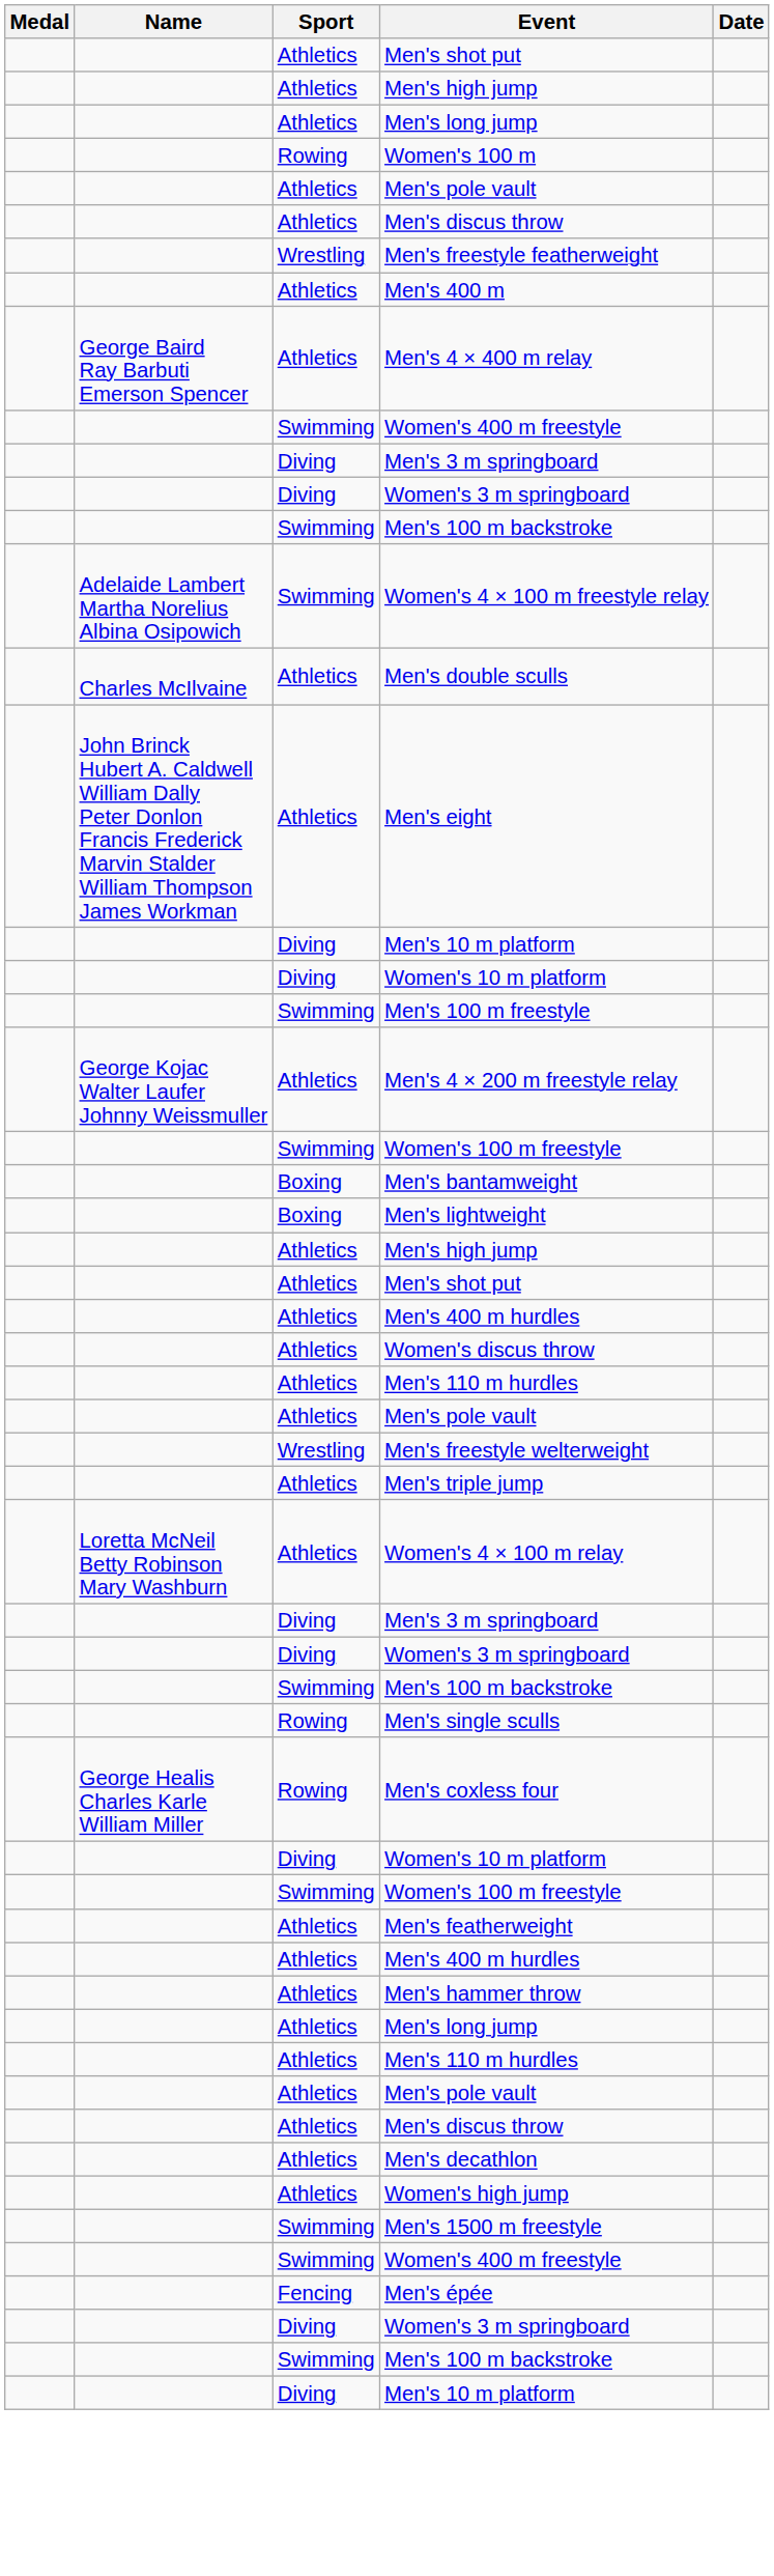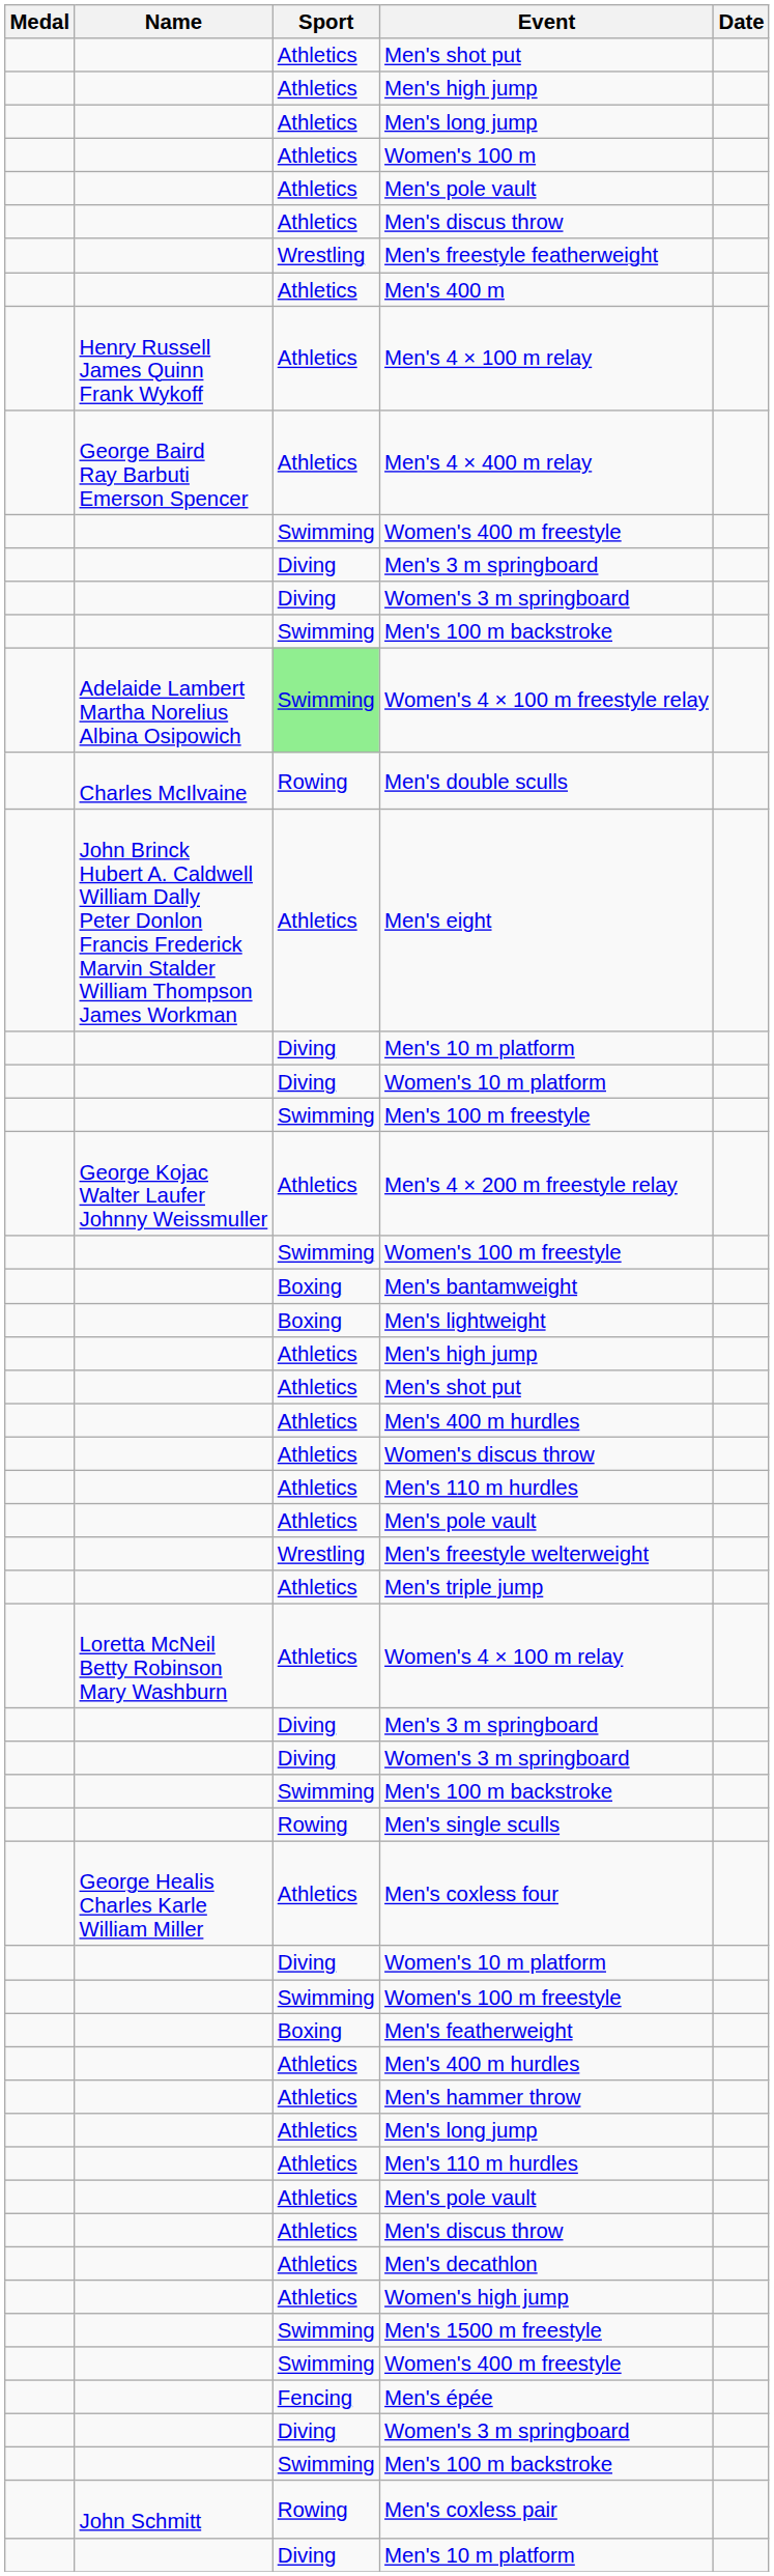 <table class="wikitable sortable" style="font-size:95%">
 <tr>
 <th>Medal</th>
 <th>Name</th>
 <th>Sport</th>
 <th>Event</th>
 <th>Date</th>
 </tr>
 <tr>
 <td></td>
 <td></td>
 <td><a href='#'>Athletics</a></td>
 <td><a href='#'>Men's shot put</a></td>
 <td></td>
 </tr>
 <tr>
 <td></td>
 <td></td>
 <td><a href='#'>Athletics</a></td>
 <td><a href='#'>Men's high jump</a></td>
 <td></td>
 </tr>
 <tr>
 <td></td>
 <td></td>
 <td><a href='#'>Athletics</a></td>
 <td><a href='#'>Men's long jump</a></td>
 <td></td>
 </tr>
 <tr>
 <td></td>
 <td></td>
-<td><a href='#'>Rowing</a></td>
+<td><a href='#'>Athletics</a></td>
 <td><a href='#'>Women's 100 m</a></td>
 <td></td>
 </tr>
 <tr>
 <td></td>
 <td></td>
 <td><a href='#'>Athletics</a></td>
 <td><a href='#'>Men's pole vault</a></td>
 <td></td>
 </tr>
 <tr>
 <td></td>
 <td></td>
 <td><a href='#'>Athletics</a></td>
 <td><a href='#'>Men's discus throw</a></td>
 <td></td>
 </tr>
 <tr>
 <td></td>
 <td></td>
 <td><a href='#'>Wrestling</a></td>
 <td><a href='#'>Men's freestyle featherweight</a></td>
 <td></td>
 </tr>
 <tr>
 <td></td>
 <td></td>
 <td><a href='#'>Athletics</a></td>
 <td><a href='#'>Men's 400 m</a></td>
+<td></td>
+</tr>
+<tr>
+<td></td>
+<td><br><a href='#'>Henry Russell</a><br><a href='#'>James Quinn</a><br><a href='#'>Frank Wykoff</a></td>
+<td><a href='#'>Athletics</a></td>
+<td><a href='#'>Men's 4 × 100 m relay</a></td>
 <td></td>
 </tr>
 <tr>
 <td></td>
 <td><br><a href='#'>George Baird</a><br><a href='#'>Ray Barbuti</a><br><a href='#'>Emerson Spencer</a></td>
 <td><a href='#'>Athletics</a></td>
 <td><a href='#'>Men's 4 × 400 m relay</a></td>
 <td></td>
 </tr>
 <tr>
 <td></td>
 <td></td>
 <td><a href='#'>Swimming</a></td>
 <td><a href='#'>Women's 400 m freestyle</a></td>
 <td></td>
 </tr>
 <tr>
 <td></td>
 <td></td>
 <td><a href='#'>Diving</a></td>
 <td><a href='#'>Men's 3 m springboard</a></td>
 <td></td>
 </tr>
 <tr>
 <td></td>
 <td></td>
 <td><a href='#'>Diving</a></td>
 <td><a href='#'>Women's 3 m springboard</a></td>
 <td></td>
 </tr>
 <tr>
 <td></td>
 <td></td>
 <td><a href='#'>Swimming</a></td>
 <td><a href='#'>Men's 100 m backstroke</a></td>
 <td></td>
 </tr>
 <tr>
 <td></td>
 <td><br><a href='#'>Adelaide Lambert</a><br><a href='#'>Martha Norelius</a><br><a href='#'>Albina Osipowich</a></td>
-<td><a href='#'>Swimming</a></td>
+<td style="background: lightgreen;"><a href='#'>Swimming</a></td>
 <td><a href='#'>Women's 4 × 100 m freestyle relay</a></td>
 <td></td>
 </tr>
 <tr>
 <td></td>
 <td><br><a href='#'>Charles McIlvaine</a></td>
-<td><a href='#'>Athletics</a></td>
+<td><a href='#'>Rowing</a></td>
 <td><a href='#'>Men's double sculls</a></td>
 <td></td>
 </tr>
 <tr>
 <td></td>
 <td><br><a href='#'>John Brinck</a><br><a href='#'>Hubert A. Caldwell</a><br><a href='#'>William Dally</a><br><a href='#'>Peter Donlon</a><br><a href='#'>Francis Frederick</a><br><a href='#'>Marvin Stalder</a><br><a href='#'>William Thompson</a><br><a href='#'>James Workman</a></td>
 <td><a href='#'>Athletics</a></td>
 <td><a href='#'>Men's eight</a></td>
 <td></td>
 </tr>
 <tr>
 <td></td>
 <td></td>
 <td><a href='#'>Diving</a></td>
 <td><a href='#'>Men's 10 m platform</a></td>
 <td></td>
 </tr>
 <tr>
 <td></td>
 <td></td>
 <td><a href='#'>Diving</a></td>
 <td><a href='#'>Women's 10 m platform</a></td>
 <td></td>
 </tr>
 <tr>
 <td></td>
 <td></td>
 <td><a href='#'>Swimming</a></td>
 <td><a href='#'>Men's 100 m freestyle</a></td>
 <td></td>
 </tr>
 <tr>
 <td></td>
 <td><br><a href='#'>George Kojac</a><br><a href='#'>Walter Laufer</a><br><a href='#'>Johnny Weissmuller</a></td>
 <td><a href='#'>Athletics</a></td>
 <td><a href='#'>Men's 4 × 200 m freestyle relay</a></td>
 <td></td>
 </tr>
 <tr>
 <td></td>
 <td></td>
 <td><a href='#'>Swimming</a></td>
 <td><a href='#'>Women's 100 m freestyle</a></td>
 <td></td>
 </tr>
 <tr>
 <td></td>
 <td></td>
 <td><a href='#'>Boxing</a></td>
 <td><a href='#'>Men's bantamweight</a></td>
 <td></td>
 </tr>
 <tr>
 <td></td>
 <td></td>
 <td><a href='#'>Boxing</a></td>
 <td><a href='#'>Men's lightweight</a></td>
 <td></td>
 </tr>
 <tr>
 <td></td>
 <td></td>
 <td><a href='#'>Athletics</a></td>
 <td><a href='#'>Men's high jump</a></td>
 <td></td>
 </tr>
 <tr>
 <td></td>
 <td></td>
 <td><a href='#'>Athletics</a></td>
 <td><a href='#'>Men's shot put</a></td>
 <td></td>
 </tr>
 <tr>
 <td></td>
 <td></td>
 <td><a href='#'>Athletics</a></td>
 <td><a href='#'>Men's 400 m hurdles</a></td>
 <td></td>
 </tr>
 <tr>
 <td></td>
 <td></td>
 <td><a href='#'>Athletics</a></td>
 <td><a href='#'>Women's discus throw</a></td>
 <td></td>
 </tr>
 <tr>
 <td></td>
 <td></td>
 <td><a href='#'>Athletics</a></td>
 <td><a href='#'>Men's 110 m hurdles</a></td>
 <td></td>
 </tr>
 <tr>
 <td></td>
 <td></td>
 <td><a href='#'>Athletics</a></td>
 <td><a href='#'>Men's pole vault</a></td>
 <td></td>
 </tr>
 <tr>
 <td></td>
 <td></td>
 <td><a href='#'>Wrestling</a></td>
 <td><a href='#'>Men's freestyle welterweight</a></td>
 <td></td>
 </tr>
 <tr>
 <td></td>
 <td></td>
 <td><a href='#'>Athletics</a></td>
 <td><a href='#'>Men's triple jump</a></td>
 <td></td>
 </tr>
 <tr>
 <td></td>
 <td><br><a href='#'>Loretta McNeil</a><br><a href='#'>Betty Robinson</a><br><a href='#'>Mary Washburn</a></td>
 <td><a href='#'>Athletics</a></td>
 <td><a href='#'>Women's 4 × 100 m relay</a></td>
 <td></td>
 </tr>
 <tr>
 <td></td>
 <td></td>
 <td><a href='#'>Diving</a></td>
 <td><a href='#'>Men's 3 m springboard</a></td>
 <td></td>
 </tr>
 <tr>
 <td></td>
 <td></td>
 <td><a href='#'>Diving</a></td>
 <td><a href='#'>Women's 3 m springboard</a></td>
 <td></td>
 </tr>
 <tr>
 <td></td>
 <td></td>
 <td><a href='#'>Swimming</a></td>
 <td><a href='#'>Men's 100 m backstroke</a></td>
 <td></td>
 </tr>
 <tr>
 <td></td>
 <td></td>
 <td><a href='#'>Rowing</a></td>
 <td><a href='#'>Men's single sculls</a></td>
 <td></td>
 </tr>
 <tr>
 <td></td>
 <td><br><a href='#'>George Healis</a><br><a href='#'>Charles Karle</a><br><a href='#'>William Miller</a></td>
-<td><a href='#'>Rowing</a></td>
+<td><a href='#'>Athletics</a></td>
 <td><a href='#'>Men's coxless four</a></td>
 <td></td>
 </tr>
 <tr>
 <td></td>
 <td></td>
 <td><a href='#'>Diving</a></td>
 <td><a href='#'>Women's 10 m platform</a></td>
 <td></td>
 </tr>
 <tr>
 <td></td>
 <td></td>
 <td><a href='#'>Swimming</a></td>
 <td><a href='#'>Women's 100 m freestyle</a></td>
 <td></td>
 </tr>
 <tr>
 <td></td>
 <td></td>
-<td><a href='#'>Athletics</a></td>
+<td><a href='#'>Boxing</a></td>
 <td><a href='#'>Men's featherweight</a></td>
 <td></td>
 </tr>
 <tr>
 <td></td>
 <td></td>
 <td><a href='#'>Athletics</a></td>
 <td><a href='#'>Men's 400 m hurdles</a></td>
 <td></td>
 </tr>
 <tr>
 <td></td>
 <td></td>
 <td><a href='#'>Athletics</a></td>
 <td><a href='#'>Men's hammer throw</a></td>
 <td></td>
 </tr>
 <tr>
 <td></td>
 <td></td>
 <td><a href='#'>Athletics</a></td>
 <td><a href='#'>Men's long jump</a></td>
 <td></td>
 </tr>
 <tr>
 <td></td>
 <td></td>
 <td><a href='#'>Athletics</a></td>
 <td><a href='#'>Men's 110 m hurdles</a></td>
 <td></td>
 </tr>
 <tr>
 <td></td>
 <td></td>
 <td><a href='#'>Athletics</a></td>
 <td><a href='#'>Men's pole vault</a></td>
 <td></td>
 </tr>
 <tr>
 <td></td>
 <td></td>
 <td><a href='#'>Athletics</a></td>
 <td><a href='#'>Men's discus throw</a></td>
 <td></td>
 </tr>
 <tr>
 <td></td>
 <td></td>
 <td><a href='#'>Athletics</a></td>
 <td><a href='#'>Men's decathlon</a></td>
 <td></td>
 </tr>
 <tr>
 <td></td>
 <td></td>
 <td><a href='#'>Athletics</a></td>
 <td><a href='#'>Women's high jump</a></td>
 <td></td>
 </tr>
 <tr>
 <td></td>
 <td></td>
 <td><a href='#'>Swimming</a></td>
 <td><a href='#'>Men's 1500 m freestyle</a></td>
 <td></td>
 </tr>
 <tr>
 <td></td>
 <td></td>
 <td><a href='#'>Swimming</a></td>
 <td><a href='#'>Women's 400 m freestyle</a></td>
 <td></td>
 </tr>
 <tr>
 <td></td>
 <td></td>
 <td><a href='#'>Fencing</a></td>
 <td><a href='#'>Men's épée</a></td>
 <td></td>
 </tr>
 <tr>
 <td></td>
 <td></td>
 <td><a href='#'>Diving</a></td>
 <td><a href='#'>Women's 3 m springboard</a></td>
 <td></td>
 </tr>
 <tr>
 <td></td>
 <td></td>
 <td><a href='#'>Swimming</a></td>
 <td><a href='#'>Men's 100 m backstroke</a></td>
 <td></td>
 </tr>
 <tr>
 <td></td>
+<td><br><a href='#'>John Schmitt</a></td>
+<td><a href='#'>Rowing</a></td>
+<td><a href='#'>Men's coxless pair</a></td>
+<td></td>
+</tr>
+<tr>
+<td></td>
 <td></td>
 <td><a href='#'>Diving</a></td>
 <td><a href='#'>Men's 10 m platform</a></td>
 <td></td>
 </tr>
 </table>
